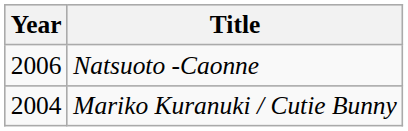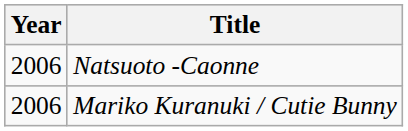 <table class="wikitable">
 <tr>
 <th>Year</th>
 <th>Title</th>
 </tr>
 <tr>
 <td>2006</td>
 <td><em>Natsuoto -Caonne</em></td>
 </tr>
 <tr>
-<td>2004</td>
+<td>2006</td>
 <td><em>Mariko Kuranuki / Cutie Bunny</em></td>
 </tr>
 </table>
